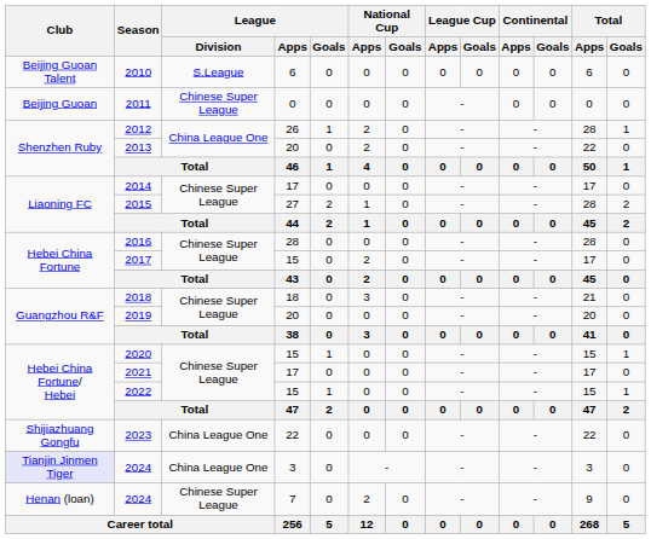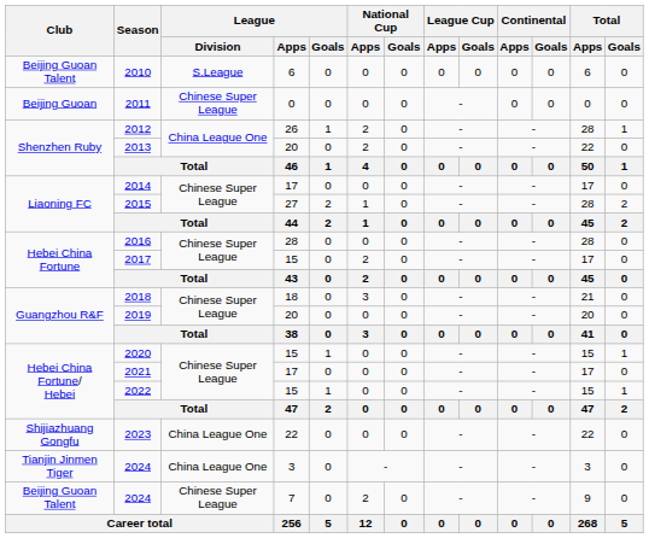 <table class="wikitable" style="text-align: center">
 <tr>
 <th rowspan="2">Club</th>
 <th rowspan="2">Season</th>
 <th colspan="3">League</th>
 <th colspan="2">National Cup</th>
 <th colspan="2">League Cup</th>
 <th colspan="2">Continental</th>
 <th colspan="2">Total</th>
 </tr>
 <tr>
 <th>Division</th>
 <th>Apps</th>
 <th>Goals</th>
 <th>Apps</th>
 <th>Goals</th>
 <th>Apps</th>
 <th>Goals</th>
 <th>Apps</th>
 <th>Goals</th>
 <th>Apps</th>
 <th>Goals</th>
 </tr>
 <tr>
 <td><a href='#'>Beijing Guoan Talent</a></td>
 <td><a href='#'>2010</a></td>
 <td><a href='#'>S.League</a></td>
 <td>6</td>
 <td>0</td>
 <td>0</td>
 <td>0</td>
 <td>0</td>
 <td>0</td>
 <td>0</td>
 <td>0</td>
 <td>6</td>
 <td>0</td>
 </tr>
 <tr>
 <td><a href='#'>Beijing Guoan</a></td>
 <td><a href='#'>2011</a></td>
 <td><a href='#'>Chinese Super League</a></td>
 <td>0</td>
 <td>0</td>
 <td>0</td>
 <td>0</td>
 <td colspan="2">-</td>
 <td>0</td>
 <td>0</td>
 <td>0</td>
 <td>0</td>
 </tr>
 <tr>
 <td rowspan="3"><a href='#'>Shenzhen Ruby</a></td>
 <td><a href='#'>2012</a></td>
 <td rowspan="2"><a href='#'>China League One</a></td>
 <td>26</td>
 <td>1</td>
 <td>2</td>
 <td>0</td>
 <td colspan="2">-</td>
 <td colspan="2">-</td>
 <td>28</td>
 <td>1</td>
 </tr>
 <tr>
 <td><a href='#'>2013</a></td>
 <td>20</td>
 <td>0</td>
 <td>2</td>
 <td>0</td>
 <td colspan="2">-</td>
 <td colspan="2">-</td>
 <td>22</td>
 <td>0</td>
 </tr>
 <tr>
 <th colspan="2"><strong>Total</strong></th>
 <th>46</th>
 <th>1</th>
 <th>4</th>
 <th>0</th>
 <th>0</th>
 <th>0</th>
 <th>0</th>
 <th>0</th>
 <th>50</th>
 <th>1</th>
 </tr>
 <tr>
 <td rowspan="3"><a href='#'>Liaoning FC</a></td>
 <td><a href='#'>2014</a></td>
 <td rowspan="2">Chinese Super League</td>
 <td>17</td>
 <td>0</td>
 <td>0</td>
 <td>0</td>
 <td colspan="2">-</td>
 <td colspan="2">-</td>
 <td>17</td>
 <td>0</td>
 </tr>
 <tr>
 <td><a href='#'>2015</a></td>
 <td>27</td>
 <td>2</td>
 <td>1</td>
 <td>0</td>
 <td colspan="2">-</td>
 <td colspan="2">-</td>
 <td>28</td>
 <td>2</td>
 </tr>
 <tr>
 <th colspan="2"><strong>Total</strong></th>
 <th>44</th>
 <th>2</th>
 <th>1</th>
 <th>0</th>
 <th>0</th>
 <th>0</th>
 <th>0</th>
 <th>0</th>
 <th>45</th>
 <th>2</th>
 </tr>
 <tr>
 <td rowspan="3"><a href='#'>Hebei China Fortune</a></td>
 <td><a href='#'>2016</a></td>
 <td rowspan="2">Chinese Super League</td>
 <td>28</td>
 <td>0</td>
 <td>0</td>
 <td>0</td>
 <td colspan="2">-</td>
 <td colspan="2">-</td>
 <td>28</td>
 <td>0</td>
 </tr>
 <tr>
 <td><a href='#'>2017</a></td>
 <td>15</td>
 <td>0</td>
 <td>2</td>
 <td>0</td>
 <td colspan="2">-</td>
 <td colspan="2">-</td>
 <td>17</td>
 <td>0</td>
 </tr>
 <tr>
 <th colspan="2"><strong>Total</strong></th>
 <th>43</th>
 <th>0</th>
 <th>2</th>
 <th>0</th>
 <th>0</th>
 <th>0</th>
 <th>0</th>
 <th>0</th>
 <th>45</th>
 <th>0</th>
 </tr>
 <tr>
 <td rowspan="3"><a href='#'>Guangzhou R&F</a></td>
 <td><a href='#'>2018</a></td>
 <td rowspan="2">Chinese Super League</td>
 <td>18</td>
 <td>0</td>
 <td>3</td>
 <td>0</td>
 <td colspan="2">-</td>
 <td colspan="2">-</td>
 <td>21</td>
 <td>0</td>
 </tr>
 <tr>
 <td><a href='#'>2019</a></td>
 <td>20</td>
 <td>0</td>
 <td>0</td>
 <td>0</td>
 <td colspan="2">-</td>
 <td colspan="2">-</td>
 <td>20</td>
 <td>0</td>
 </tr>
 <tr>
 <th colspan="2"><strong>Total</strong></th>
 <th>38</th>
 <th>0</th>
 <th>3</th>
 <th>0</th>
 <th>0</th>
 <th>0</th>
 <th>0</th>
 <th>0</th>
 <th>41</th>
 <th>0</th>
 </tr>
 <tr>
 <td rowspan="4"><a href='#'>Hebei China Fortune</a>/<br><a href='#'>Hebei</a></td>
 <td><a href='#'>2020</a></td>
 <td rowspan="3">Chinese Super League</td>
 <td>15</td>
 <td>1</td>
 <td>0</td>
 <td>0</td>
 <td colspan="2">-</td>
 <td colspan="2">-</td>
 <td>15</td>
 <td>1</td>
 </tr>
 <tr>
 <td><a href='#'>2021</a></td>
 <td>17</td>
 <td>0</td>
 <td>0</td>
 <td>0</td>
 <td colspan="2">-</td>
 <td colspan="2">-</td>
 <td>17</td>
 <td>0</td>
 </tr>
 <tr>
 <td><a href='#'>2022</a></td>
 <td>15</td>
 <td>1</td>
 <td>0</td>
 <td>0</td>
 <td colspan="2">-</td>
 <td colspan="2">-</td>
 <td>15</td>
 <td>1</td>
 </tr>
 <tr>
 <th colspan="2"><strong>Total</strong></th>
 <th>47</th>
 <th>2</th>
 <th>0</th>
 <th>0</th>
 <th>0</th>
 <th>0</th>
 <th>0</th>
 <th>0</th>
 <th>47</th>
 <th>2</th>
 </tr>
 <tr>
 <td><a href='#'>Shijiazhuang Gongfu</a></td>
 <td><a href='#'>2023</a></td>
 <td>China League One</td>
 <td>22</td>
 <td>0</td>
 <td>0</td>
 <td>0</td>
 <td colspan="2">-</td>
 <td colspan="2">-</td>
 <td>22</td>
 <td>0</td>
 </tr>
 <tr>
-<td style="background: lavender;"><a href='#'>Tianjin Jinmen Tiger</a></td>
+<td><a href='#'>Tianjin Jinmen Tiger</a></td>
 <td><a href='#'>2024</a></td>
 <td>China League One</td>
 <td>3</td>
 <td>0</td>
 <td colspan="2">-</td>
 <td colspan="2">-</td>
 <td colspan="2">-</td>
 <td>3</td>
 <td>0</td>
 </tr>
 <tr>
-<td><a href='#'>Henan</a> (loan)</td>
+<td><a href='#'>Beijing Guoan Talent</a></td>
 <td><a href='#'>2024</a></td>
 <td>Chinese Super League</td>
 <td>7</td>
 <td>0</td>
 <td>2</td>
 <td>0</td>
 <td colspan="2">-</td>
 <td colspan="2">-</td>
 <td>9</td>
 <td>0</td>
 </tr>
 <tr>
 <th colspan=3>Career total</th>
 <th>256</th>
 <th>5</th>
 <th>12</th>
 <th>0</th>
 <th>0</th>
 <th>0</th>
 <th>0</th>
 <th>0</th>
 <th>268</th>
 <th>5</th>
 </tr>
 </table>
